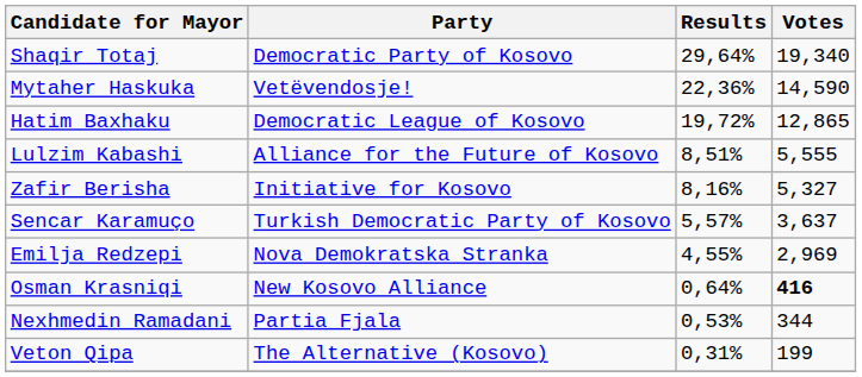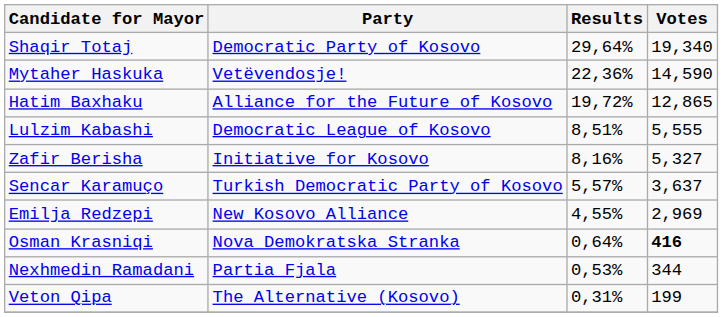 <table class=wikitable>
 <tr>
 <th>Candidate for Mayor</th>
 <th>Party</th>
 <th>Results</th>
 <th>Votes</th>
 </tr>
 <tr>
 <td><a href='#'>Shaqir Totaj</a></td>
 <td><a href='#'>Democratic Party of Kosovo</a></td>
 <td>29,64%</td>
 <td>19,340</td>
 </tr>
 <tr>
 <td><a href='#'>Mytaher Haskuka</a></td>
 <td><a href='#'>Vetëvendosje!</a></td>
 <td>22,36%</td>
 <td>14,590</td>
 </tr>
 <tr>
 <td><a href='#'>Hatim Baxhaku</a></td>
-<td><a href='#'>Democratic League of Kosovo</a></td>
+<td><a href='#'>Alliance for the Future of Kosovo</a></td>
 <td>19,72%</td>
 <td>12,865</td>
 </tr>
 <tr>
 <td><a href='#'>Lulzim Kabashi</a></td>
-<td><a href='#'>Alliance for the Future of Kosovo</a></td>
+<td><a href='#'>Democratic League of Kosovo</a></td>
 <td>8,51%</td>
 <td>5,555</td>
 </tr>
 <tr>
 <td><a href='#'>Zafir Berisha</a></td>
 <td><a href='#'>Initiative for Kosovo</a></td>
 <td>8,16%</td>
 <td>5,327</td>
 </tr>
 <tr>
 <td><a href='#'>Sencar Karamuço</a></td>
 <td><a href='#'>Turkish Democratic Party of Kosovo</a></td>
 <td>5,57%</td>
 <td>3,637</td>
 </tr>
 <tr>
 <td><a href='#'>Emilja Redzepi</a></td>
-<td><a href='#'>Nova Demokratska Stranka</a></td>
+<td><a href='#'>New Kosovo Alliance</a></td>
 <td>4,55%</td>
 <td>2,969</td>
 </tr>
 <tr>
 <td><a href='#'>Osman Krasniqi</a></td>
-<td><a href='#'>New Kosovo Alliance</a></td>
+<td><a href='#'>Nova Demokratska Stranka</a></td>
 <td>0,64%</td>
 <td><strong>416</strong></td>
 </tr>
 <tr>
 <td><a href='#'>Nexhmedin Ramadani</a></td>
 <td><a href='#'>Partia Fjala</a></td>
 <td>0,53%</td>
 <td>344</td>
 </tr>
 <tr>
 <td><a href='#'>Veton Qipa</a></td>
 <td><a href='#'>The Alternative (Kosovo)</a></td>
 <td>0,31%</td>
 <td>199</td>
 </tr>
 <tr>
 </tr>
 </table>
